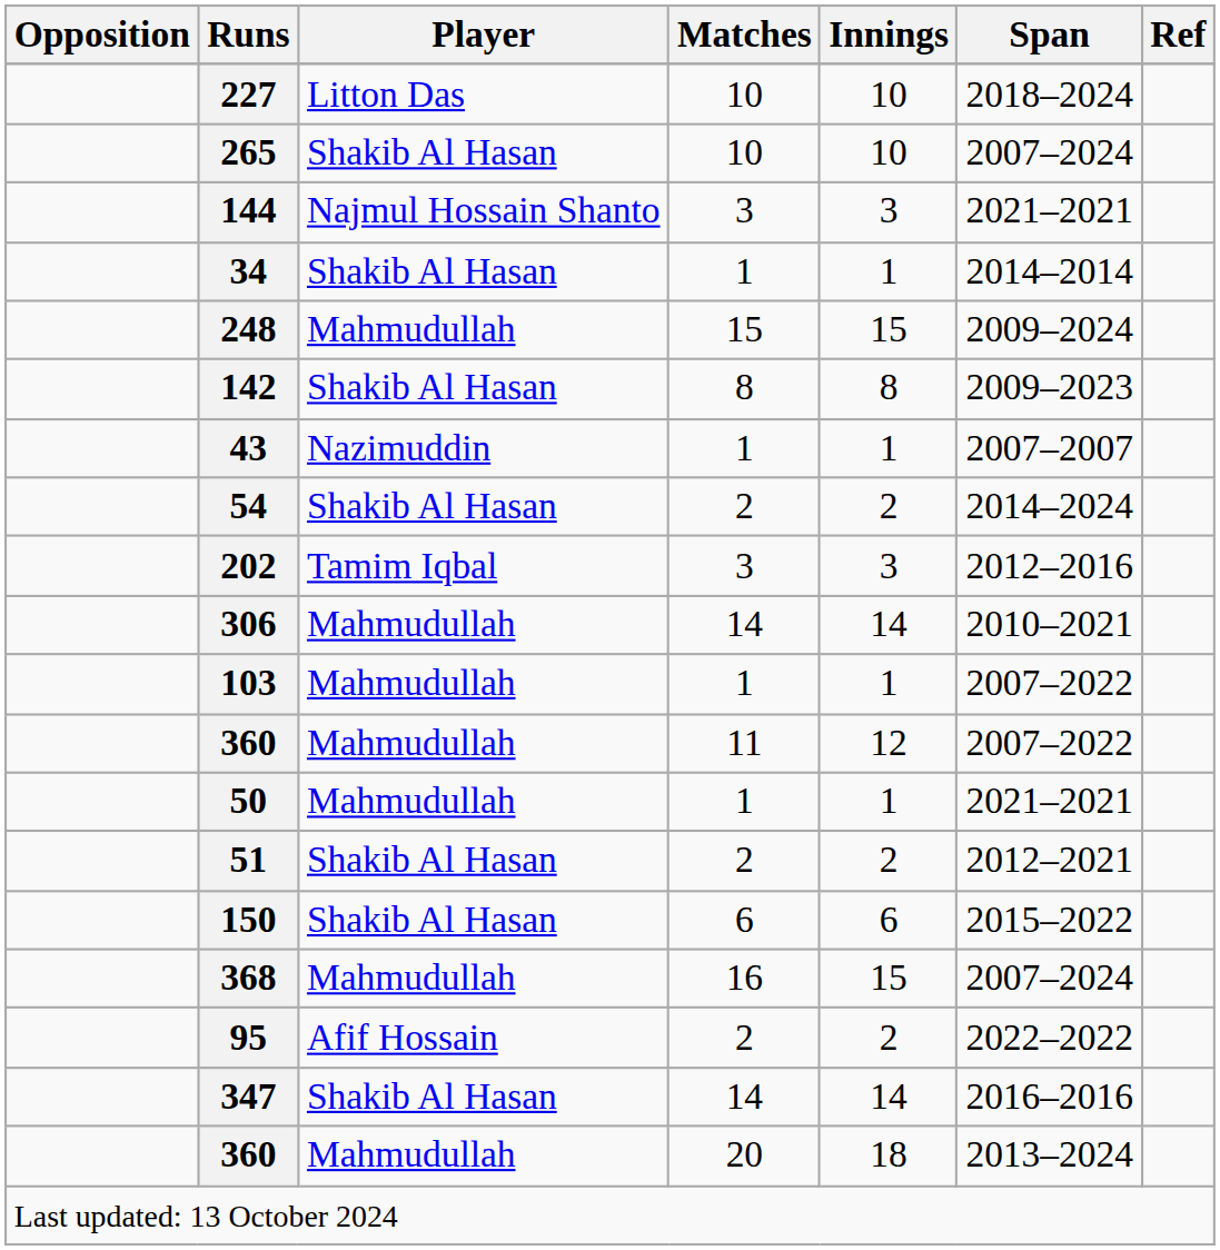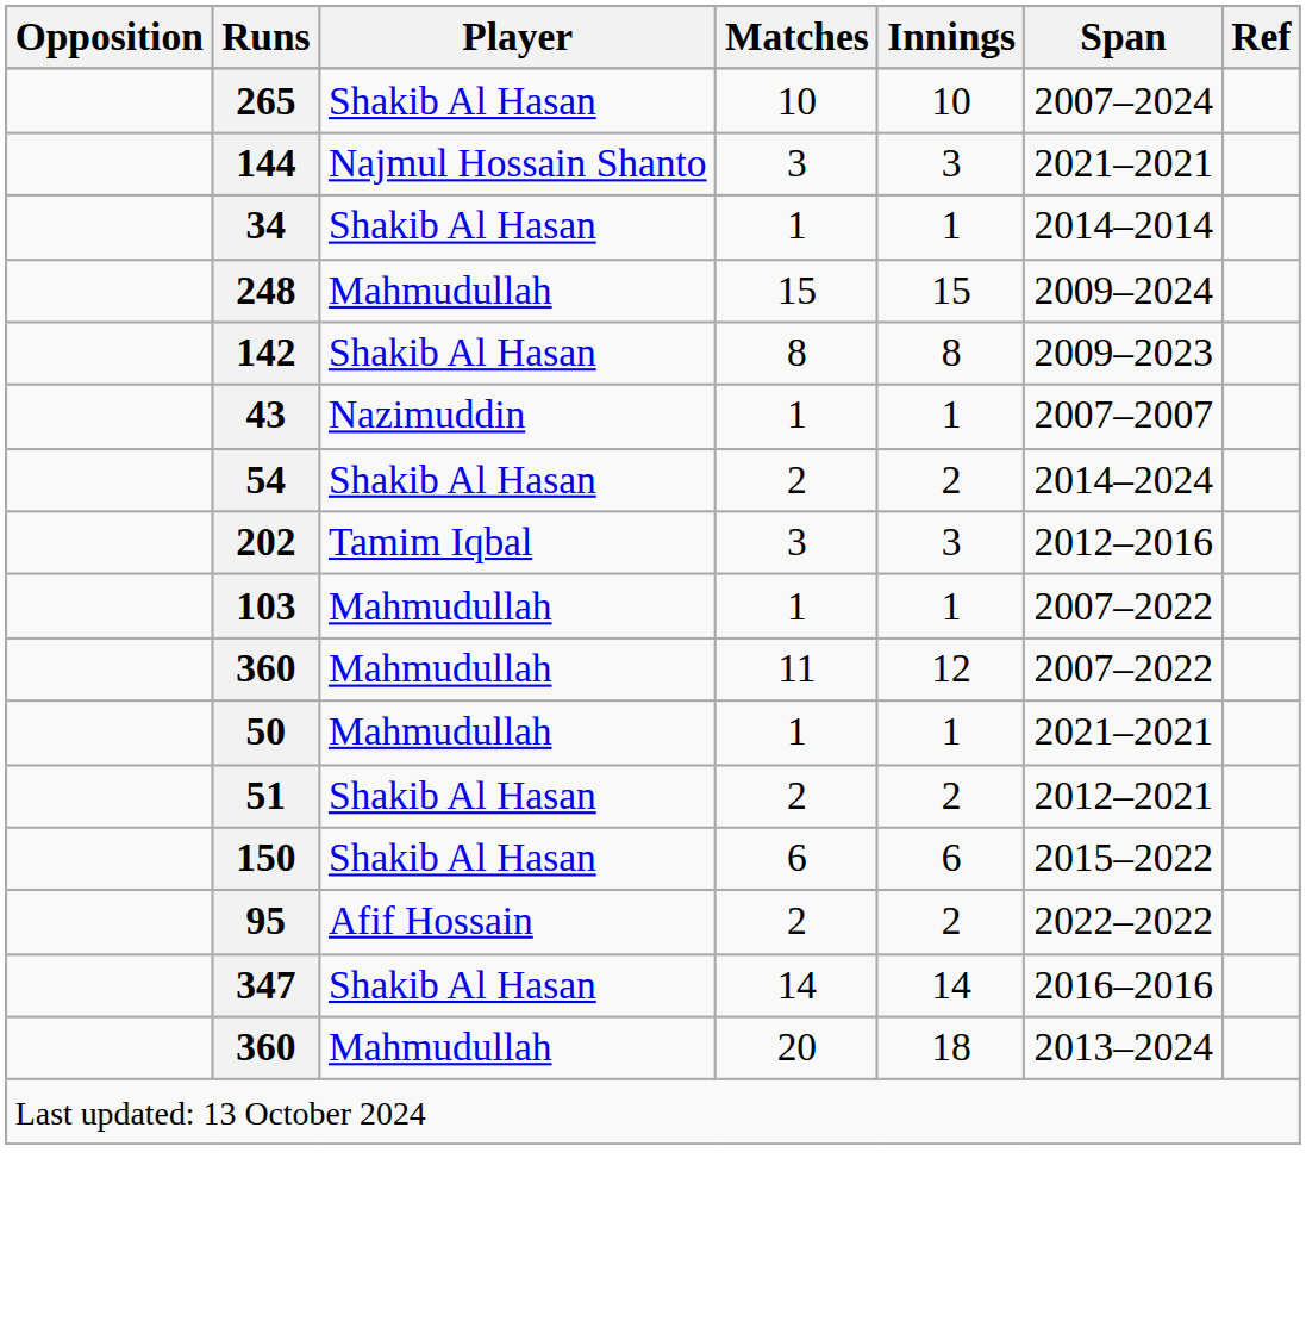 <table class="wikitable plainrowheaders sortable">
 <tr>
 <th scope="col">Opposition</th>
 <th scope="col">Runs</th>
 <th scope="col">Player</th>
 <th scope="col">Matches</th>
 <th scope="col">Innings</th>
 <th scope="col">Span</th>
 <th scope="col">Ref</th>
 </tr>
 <tr>
-</tr>
-<tr>
-<td></td>
-<th scope=row style=text-align:center;>227</th>
-<td><a href='#'>Litton Das</a></td>
-<td align="center">10</td>
-<td align=center>10</td>
-<td>2018–2024</td>
-<td></td>
 </tr>
 <tr>
 <td></td>
 <th scope=row style=text-align:center;>265</th>
 <td><a href='#'>Shakib Al Hasan</a></td>
 <td align="center">10</td>
 <td align="center">10</td>
 <td>2007–2024</td>
 <td></td>
 </tr>
 <tr>
 <td></td>
 <th scope="row" style="text-align:center;">144</th>
 <td><a href='#'>Najmul Hossain Shanto</a></td>
 <td align="center">3</td>
 <td align="center">3</td>
 <td>2021–2021</td>
 <td></td>
 </tr>
 <tr>
 <td></td>
 <th scope=row style=text-align:center;>34</th>
 <td><a href='#'>Shakib Al Hasan</a></td>
 <td align="center">1</td>
 <td align=center>1</td>
 <td>2014–2014</td>
 <td></td>
 </tr>
 <tr>
 <td></td>
 <th scope=row style=text-align:center;>248</th>
 <td><a href='#'>Mahmudullah</a></td>
 <td align="center">15</td>
 <td align=center>15</td>
 <td>2009–2024</td>
 <td></td>
 </tr>
 <tr>
 <td></td>
 <th scope=row style=text-align:center;>142</th>
 <td><a href='#'>Shakib Al Hasan</a></td>
 <td align="center">8</td>
 <td align=center>8</td>
 <td>2009–2023</td>
 <td></td>
 </tr>
 <tr>
 <td></td>
 <th scope=row style=text-align:center;>43</th>
 <td><a href='#'>Nazimuddin</a></td>
 <td align="center">1</td>
 <td align="center">1</td>
 <td>2007–2007</td>
 <td></td>
 </tr>
 <tr>
 <td></td>
 <th scope=row style=text-align:center;>54</th>
 <td><a href='#'>Shakib Al Hasan</a></td>
 <td align="center">2</td>
 <td align=center>2</td>
 <td>2014–2024</td>
 <td></td>
 </tr>
 <tr>
 <td></td>
 <th scope=row style=text-align:center;>202</th>
 <td><a href='#'>Tamim Iqbal</a></td>
 <td align="center">3</td>
 <td align=center>3</td>
 <td>2012–2016</td>
 <td></td>
 </tr>
 <tr>
 <td></td>
-<th scope="row" style="text-align:center;">306</th>
-<td><a href='#'>Mahmudullah</a></td>
-<td align="center">14</td>
-<td align="center">14</td>
-<td>2010–2021</td>
-<td></td>
-</tr>
-<tr>
-<td></td>
 <th scope=row style=text-align:center;>103</th>
 <td><a href='#'>Mahmudullah</a></td>
 <td align="center">1</td>
 <td align=center>1</td>
 <td>2007–2022</td>
 <td></td>
 </tr>
 <tr>
 <td></td>
 <th scope=row style=text-align:center;>360</th>
 <td><a href='#'>Mahmudullah</a></td>
 <td align="center">11</td>
 <td align="center">12</td>
 <td>2007–2022</td>
 <td></td>
 </tr>
 <tr>
 <td></td>
 <th scope=row style=text-align:center;>50</th>
 <td><a href='#'>Mahmudullah</a></td>
 <td align="center">1</td>
 <td align=center>1</td>
 <td>2021–2021</td>
 <td></td>
 </tr>
 <tr>
 <td></td>
 <th scope=row style=text-align:center;>51</th>
 <td><a href='#'>Shakib Al Hasan</a></td>
 <td align="center">2</td>
 <td align=center>2</td>
 <td>2012–2021</td>
 <td></td>
 </tr>
 <tr>
 <td></td>
 <th scope=row style=text-align:center;>150</th>
 <td><a href='#'>Shakib Al Hasan</a></td>
 <td align="center">6</td>
 <td align="center">6</td>
 <td>2015–2022</td>
 <td></td>
 </tr>
 <tr>
 <td></td>
-<th scope=row style=text-align:center;>368</th>
-<td><a href='#'>Mahmudullah</a></td>
-<td align="center">16</td>
-<td align="center">15</td>
-<td>2007–2024</td>
-<td></td>
-</tr>
-<tr>
-<td></td>
 <th scope=row style=text-align:center;>95</th>
 <td><a href='#'>Afif Hossain</a></td>
 <td align="center">2</td>
 <td align="center">2</td>
 <td>2022–2022</td>
 <td></td>
 </tr>
 <tr>
 <td></td>
 <th scope="row" style="text-align:center;">347</th>
 <td><a href='#'>Shakib Al Hasan</a></td>
 <td align="center">14</td>
 <td align=center>14</td>
 <td>2016–2016</td>
 <td></td>
 </tr>
 <tr>
 <td></td>
 <th scope="row" style="text-align:center;">360</th>
 <td><a href='#'>Mahmudullah</a></td>
 <td align="center">20</td>
 <td align=center>18</td>
 <td>2013–2024</td>
 <td></td>
 </tr>
 <tr>
 <td colspan=7><small>Last updated: 13 October 2024</small></td>
 </tr>
 </table>
